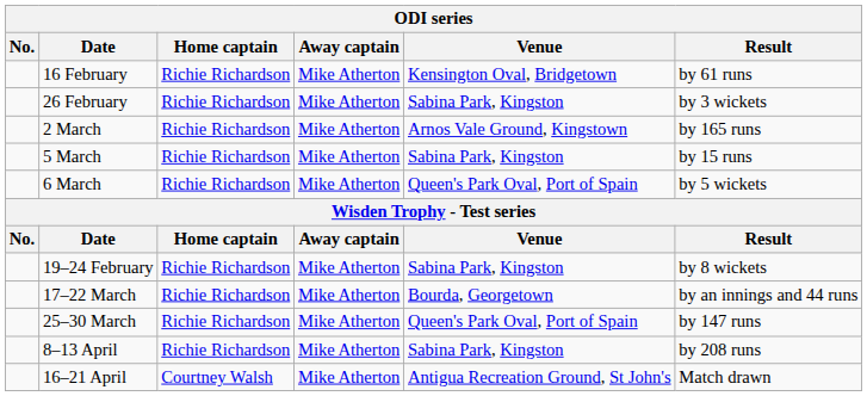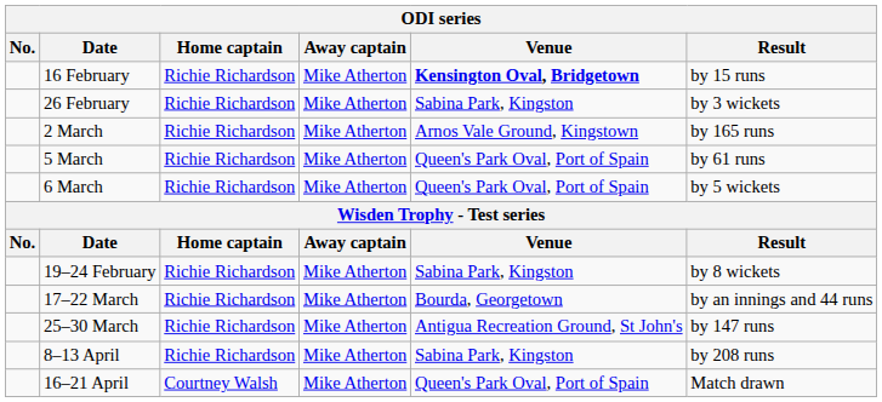 <table class="wikitable">
 <tr>
 <th colspan="9">ODI series</th>
 </tr>
 <tr>
 <th>No.</th>
 <th>Date</th>
 <th>Home captain</th>
 <th>Away captain</th>
 <th>Venue</th>
 <th>Result</th>
 </tr>
 <tr>
 <td></td>
 <td>16 February</td>
 <td><a href='#'>Richie Richardson</a></td>
 <td><a href='#'>Mike Atherton</a></td>
-<td><a href='#'>Kensington Oval</a>, <a href='#'>Bridgetown</a></td>
-<td> by 61 runs</td>
+<td><strong><a href='#'>Kensington Oval</a>, <a href='#'>Bridgetown</a></strong></td>
+<td> by 15 runs</td>
 </tr>
 <tr>
 <td></td>
 <td>26 February</td>
 <td><a href='#'>Richie Richardson</a></td>
 <td><a href='#'>Mike Atherton</a></td>
 <td><a href='#'>Sabina Park</a>, <a href='#'>Kingston</a></td>
 <td> by 3 wickets</td>
 </tr>
 <tr>
 <td></td>
 <td>2 March</td>
 <td><a href='#'>Richie Richardson</a></td>
 <td><a href='#'>Mike Atherton</a></td>
 <td><a href='#'>Arnos Vale Ground</a>, <a href='#'>Kingstown</a></td>
 <td> by 165 runs</td>
 </tr>
 <tr>
 <td></td>
 <td>5 March</td>
 <td><a href='#'>Richie Richardson</a></td>
 <td><a href='#'>Mike Atherton</a></td>
-<td><a href='#'>Sabina Park</a>, <a href='#'>Kingston</a></td>
-<td> by 15 runs</td>
+<td><a href='#'>Queen's Park Oval</a>, <a href='#'>Port of Spain</a></td>
+<td> by 61 runs</td>
 </tr>
 <tr>
 <td></td>
 <td>6 March</td>
 <td><a href='#'>Richie Richardson</a></td>
 <td><a href='#'>Mike Atherton</a></td>
 <td><a href='#'>Queen's Park Oval</a>, <a href='#'>Port of Spain</a></td>
 <td> by 5 wickets</td>
 </tr>
 <tr>
 <th colspan="9"><a href='#'>Wisden Trophy</a> - Test series</th>
 </tr>
 <tr>
 <th>No.</th>
 <th>Date</th>
 <th>Home captain</th>
 <th>Away captain</th>
 <th>Venue</th>
 <th>Result</th>
 </tr>
 <tr>
 <td></td>
 <td>19–24 February</td>
 <td><a href='#'>Richie Richardson</a></td>
 <td><a href='#'>Mike Atherton</a></td>
 <td><a href='#'>Sabina Park</a>, <a href='#'>Kingston</a></td>
 <td> by 8 wickets</td>
 </tr>
 <tr>
 <td></td>
 <td>17–22 March</td>
 <td><a href='#'>Richie Richardson</a></td>
 <td><a href='#'>Mike Atherton</a></td>
 <td><a href='#'>Bourda</a>, <a href='#'>Georgetown</a></td>
 <td> by an innings and 44 runs</td>
 </tr>
 <tr>
 <td></td>
 <td>25–30 March</td>
 <td><a href='#'>Richie Richardson</a></td>
 <td><a href='#'>Mike Atherton</a></td>
-<td><a href='#'>Queen's Park Oval</a>, <a href='#'>Port of Spain</a></td>
+<td><a href='#'>Antigua Recreation Ground</a>, <a href='#'>St John's</a></td>
 <td> by 147 runs</td>
 </tr>
 <tr>
 <td></td>
 <td>8–13 April</td>
 <td><a href='#'>Richie Richardson</a></td>
 <td><a href='#'>Mike Atherton</a></td>
 <td><a href='#'>Sabina Park</a>, <a href='#'>Kingston</a></td>
 <td> by 208 runs</td>
 </tr>
 <tr>
 <td></td>
 <td>16–21 April</td>
 <td><a href='#'>Courtney Walsh</a></td>
 <td><a href='#'>Mike Atherton</a></td>
-<td><a href='#'>Antigua Recreation Ground</a>, <a href='#'>St John's</a></td>
+<td><a href='#'>Queen's Park Oval</a>, <a href='#'>Port of Spain</a></td>
 <td>Match drawn</td>
 </tr>
 </table>
